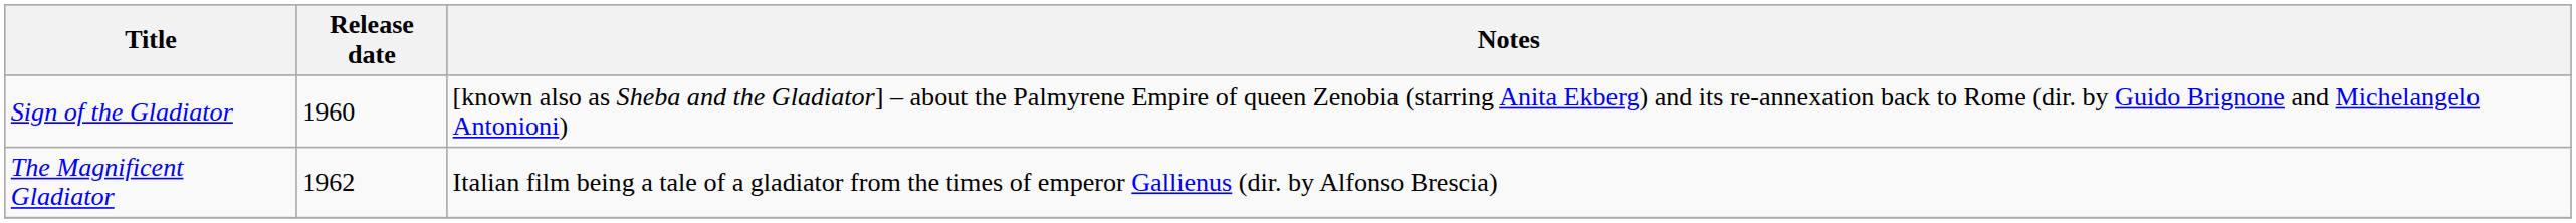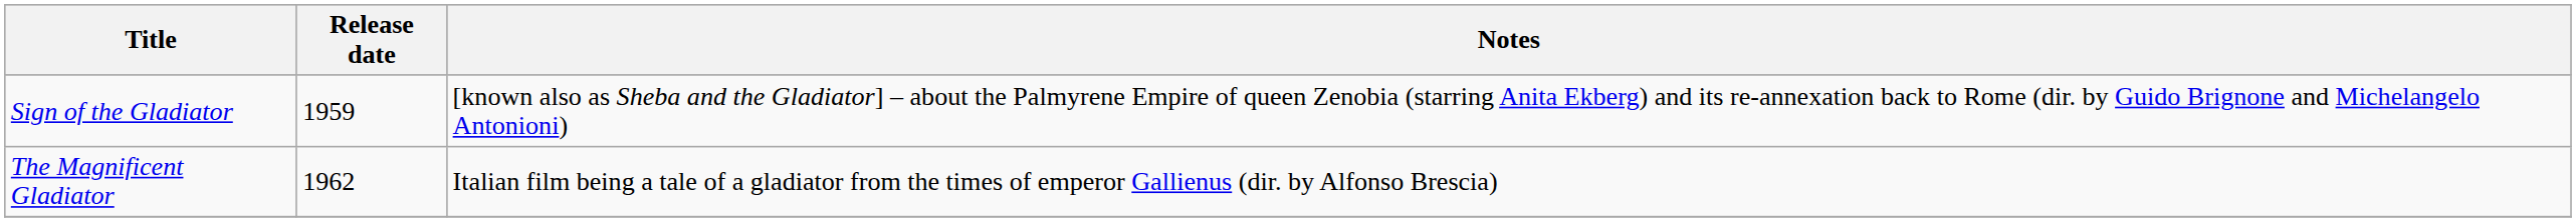 <table class="wikitable sortable">
 <tr>
 <th scope="col">Title</th>
 <th scope="col">Release date</th>
 <th scope="col" class="unsortable">Notes</th>
 </tr>
 <tr>
 <td><em><a href='#'>Sign of the Gladiator</a></em></td>
-<td>1960</td>
+<td>1959</td>
 <td>[known also as <em>Sheba and the Gladiator</em>] – about the Palmyrene Empire of queen Zenobia (starring <a href='#'>Anita Ekberg</a>) and its re-annexation back to Rome (dir. by <a href='#'>Guido Brignone</a> and <a href='#'>Michelangelo Antonioni</a>)</td>
 </tr>
 <tr>
 <td><em><a href='#'>The Magnificent Gladiator</a></em></td>
 <td>1962</td>
 <td>Italian film being a tale of a gladiator from the times of emperor <a href='#'>Gallienus</a> (dir. by Alfonso Brescia)</td>
 </tr>
 <tr>
 </tr>
 </table>
